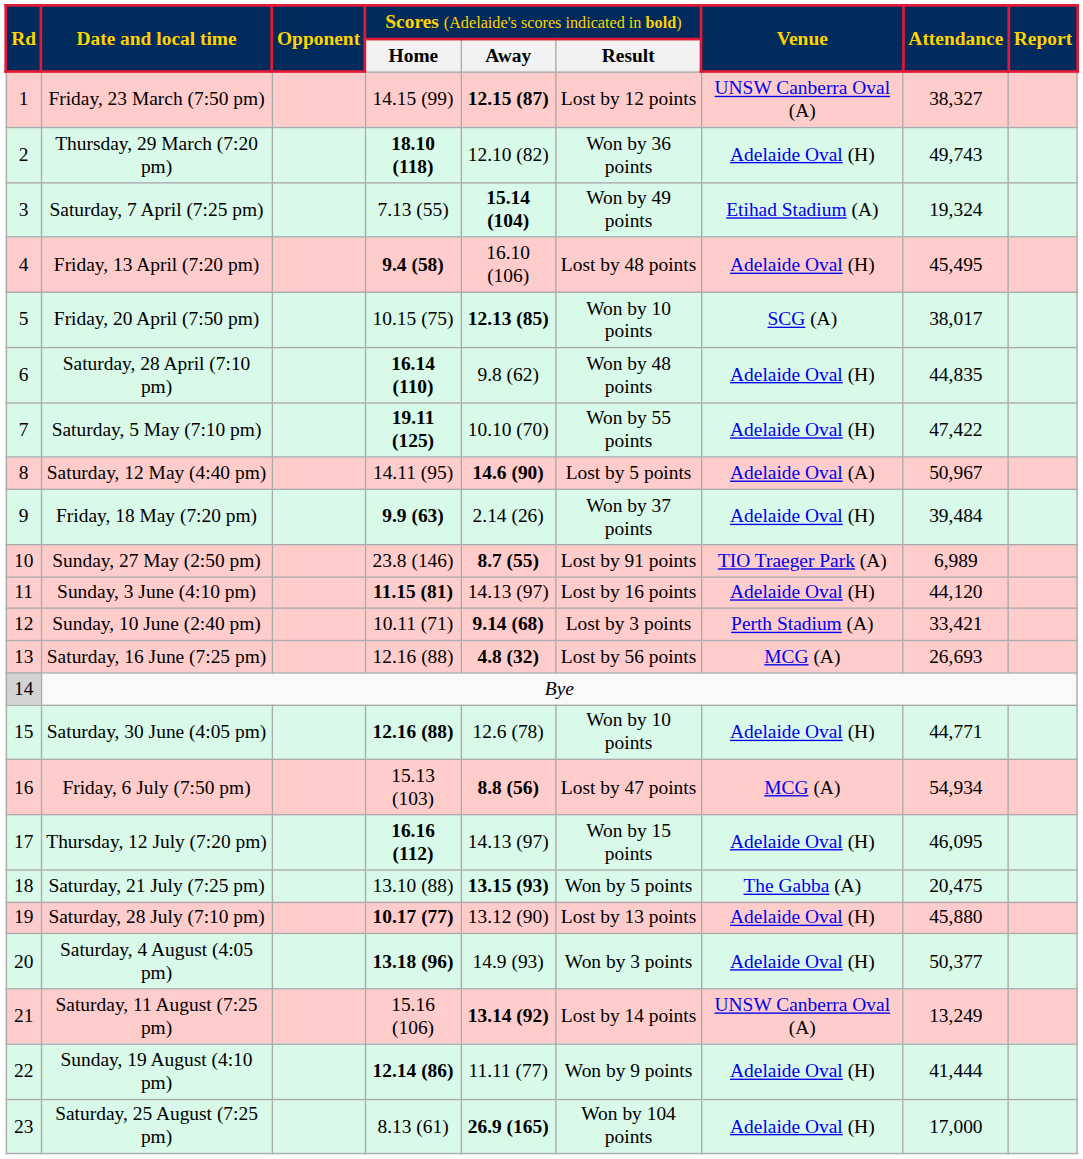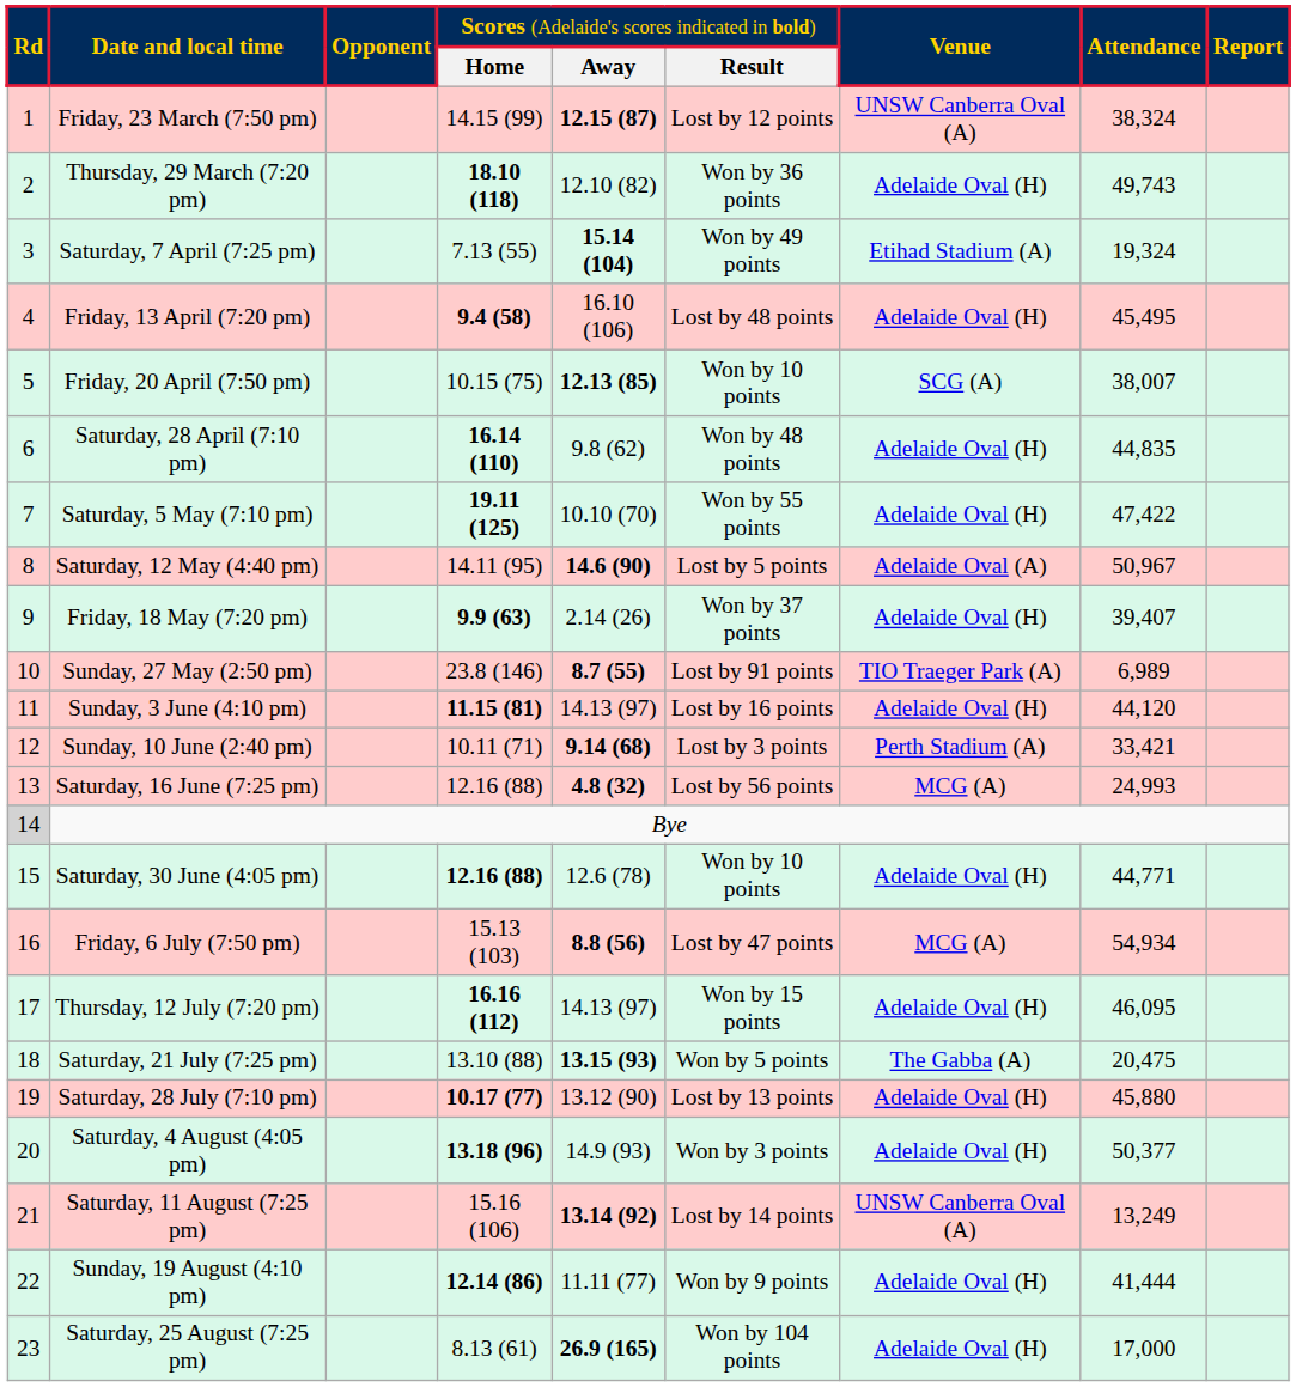 <table class="wikitable" style="font-size:90%; text-align:center; width: 90%; margin-left: auto; margin-right: auto;">
 <tr style="background:#002B5C; color: #FFD200;">
 <td rowspan=2 style="border: solid #E21937 2px;"><strong>Rd</strong></td>
 <td rowspan=2 style="border: solid #E21937 2px;"><strong>Date and local time</strong></td>
 <td rowspan=2 style="border: solid #E21937 2px;"><strong>Opponent</strong></td>
 <td colspan=3 style="border: solid #E21937 2px;"><strong>Scores</strong> <small>(Adelaide's scores indicated in <strong>bold</strong>)</small></td>
 <td rowspan=2 style="border: solid #E21937 2px;"><strong>Venue</strong></td>
 <td rowspan=2 style="border: solid #E21937 2px;"><strong>Attendance</strong></td>
 <td rowspan=2 style="border: solid #E21937 2px;"><strong>Report</strong></td>
 </tr>
 <tr>
 <th>Home</th>
 <th>Away</th>
 <th>Result</th>
 </tr>
 <tr style="background:#fcc">
 <td>1</td>
 <td>Friday, 23 March (7:50 pm)</td>
 <td></td>
 <td>14.15 (99)</td>
 <td><strong>12.15 (87)</strong></td>
 <td>Lost by 12 points</td>
 <td><a href='#'>UNSW Canberra Oval</a> (A)</td>
-<td>38,327</td>
+<td>38,324</td>
 <td></td>
 </tr>
 <tr style="background:#d9f9e9">
 <td>2</td>
 <td>Thursday, 29 March (7:20 pm)</td>
 <td></td>
 <td><strong>18.10 (118)</strong></td>
 <td>12.10 (82)</td>
 <td>Won by 36 points</td>
 <td><a href='#'>Adelaide Oval</a> (H)</td>
 <td>49,743</td>
 <td></td>
 </tr>
 <tr style="background:#d9f9e9">
 <td>3</td>
 <td>Saturday, 7 April (7:25 pm)</td>
 <td></td>
 <td>7.13 (55)</td>
 <td><strong>15.14 (104)</strong></td>
 <td>Won by 49 points</td>
 <td><a href='#'>Etihad Stadium</a> (A)</td>
 <td>19,324</td>
 <td></td>
 </tr>
 <tr style="background:#fcc">
 <td>4</td>
 <td>Friday, 13 April (7:20 pm)</td>
 <td></td>
 <td><strong>9.4 (58)</strong></td>
 <td>16.10 (106)</td>
 <td>Lost by 48 points</td>
 <td><a href='#'>Adelaide Oval</a> (H)</td>
 <td>45,495</td>
 <td></td>
 </tr>
 <tr style="background: #d9f9e9">
 <td>5</td>
 <td>Friday, 20 April (7:50 pm)</td>
 <td></td>
 <td>10.15 (75)</td>
 <td><strong>12.13 (85)</strong></td>
 <td>Won by 10 points</td>
 <td><a href='#'>SCG</a> (A)</td>
-<td>38,017</td>
+<td>38,007</td>
 <td></td>
 </tr>
 <tr style="background: #d9f9e9">
 <td>6</td>
 <td>Saturday, 28 April (7:10 pm)</td>
 <td></td>
 <td><strong>16.14 (110)</strong></td>
 <td>9.8 (62)</td>
 <td>Won by 48 points</td>
 <td><a href='#'>Adelaide Oval</a> (H)</td>
 <td>44,835</td>
 <td></td>
 </tr>
 <tr style="background: #d9f9e9">
 <td>7</td>
 <td>Saturday, 5 May (7:10 pm)</td>
 <td></td>
 <td><strong>19.11 (125)</strong></td>
 <td>10.10 (70)</td>
 <td>Won by 55 points</td>
 <td><a href='#'>Adelaide Oval</a> (H)</td>
 <td>47,422</td>
 <td></td>
 </tr>
 <tr style="background:#fcc">
 <td>8</td>
 <td>Saturday, 12 May (4:40 pm)</td>
 <td></td>
 <td>14.11 (95)</td>
 <td><strong>14.6 (90)</strong></td>
 <td>Lost by 5 points</td>
 <td><a href='#'>Adelaide Oval</a> (A)</td>
 <td>50,967</td>
 <td></td>
 </tr>
 <tr style="background:#d9f9e9">
 <td>9</td>
 <td>Friday, 18 May (7:20 pm)</td>
 <td></td>
 <td><strong>9.9 (63)</strong></td>
 <td>2.14 (26)</td>
 <td>Won by 37 points</td>
 <td><a href='#'>Adelaide Oval</a> (H)</td>
-<td>39,484</td>
+<td>39,407</td>
 <td></td>
 </tr>
 <tr style="background:#fcc">
 <td>10</td>
 <td>Sunday, 27 May (2:50 pm)</td>
 <td></td>
 <td>23.8 (146)</td>
 <td><strong>8.7 (55)</strong></td>
 <td>Lost by 91 points</td>
 <td><a href='#'>TIO Traeger Park</a> (A)</td>
 <td>6,989</td>
 <td></td>
 </tr>
 <tr style="background:#fcc">
 <td>11</td>
 <td>Sunday, 3 June (4:10 pm)</td>
 <td></td>
 <td><strong>11.15 (81)</strong></td>
 <td>14.13 (97)</td>
 <td>Lost by 16 points</td>
 <td><a href='#'>Adelaide Oval</a> (H)</td>
 <td>44,120</td>
 <td></td>
 </tr>
 <tr style="background:#fcc">
 <td>12</td>
 <td>Sunday, 10 June (2:40 pm)</td>
 <td></td>
 <td>10.11 (71)</td>
 <td><strong>9.14 (68)</strong></td>
 <td>Lost by 3 points</td>
 <td><a href='#'>Perth Stadium</a> (A)</td>
 <td>33,421</td>
 <td></td>
 </tr>
 <tr style="background:#fcc">
 <td>13</td>
 <td>Saturday, 16 June (7:25 pm)</td>
 <td></td>
 <td>12.16 (88)</td>
 <td><strong>4.8 (32)</strong></td>
 <td>Lost by 56 points</td>
 <td><a href='#'>MCG</a> (A)</td>
-<td>26,693</td>
+<td>24,993</td>
 <td></td>
 </tr>
 <tr>
 <td style="background: lightgrey;">14</td>
 <td colspan=8><em>Bye</em></td>
 </tr>
 <tr style="background:#d9f9e9">
 <td>15</td>
 <td>Saturday, 30 June (4:05 pm)</td>
 <td></td>
 <td><strong>12.16 (88)</strong></td>
 <td>12.6 (78)</td>
 <td>Won by 10 points</td>
 <td><a href='#'>Adelaide Oval</a> (H)</td>
 <td>44,771</td>
 <td></td>
 </tr>
 <tr style="background:#fcc">
 <td>16</td>
 <td>Friday, 6 July (7:50 pm)</td>
 <td></td>
 <td>15.13 (103)</td>
 <td><strong>8.8 (56)</strong></td>
 <td>Lost by 47 points</td>
 <td><a href='#'>MCG</a> (A)</td>
 <td>54,934</td>
 <td></td>
 </tr>
 <tr style="background:#d9f9e9">
 <td>17</td>
 <td>Thursday, 12 July (7:20 pm)</td>
 <td></td>
 <td><strong>16.16 (112)</strong></td>
 <td>14.13 (97)</td>
 <td>Won by 15 points</td>
 <td><a href='#'>Adelaide Oval</a> (H)</td>
 <td>46,095</td>
 <td></td>
 </tr>
 <tr style="background:#d9f9e9">
 <td>18</td>
 <td>Saturday, 21 July (7:25 pm)</td>
 <td></td>
 <td>13.10 (88)</td>
 <td><strong>13.15 (93)</strong></td>
 <td>Won by 5 points</td>
 <td><a href='#'>The Gabba</a> (A)</td>
 <td>20,475</td>
 <td></td>
 </tr>
 <tr style="background:#fcc">
 <td>19</td>
 <td>Saturday, 28 July (7:10 pm)</td>
 <td></td>
 <td><strong>10.17 (77)</strong></td>
 <td>13.12 (90)</td>
 <td>Lost by 13 points</td>
 <td><a href='#'>Adelaide Oval</a> (H)</td>
 <td>45,880</td>
 <td></td>
 </tr>
 <tr style="background:#d9f9e9">
 <td>20</td>
 <td>Saturday, 4 August (4:05 pm)</td>
 <td></td>
 <td><strong>13.18 (96)</strong></td>
 <td>14.9 (93)</td>
 <td>Won by 3 points</td>
 <td><a href='#'>Adelaide Oval</a> (H)</td>
 <td>50,377</td>
 <td></td>
 </tr>
 <tr style="background:#fcc">
 <td>21</td>
 <td>Saturday, 11 August (7:25 pm)</td>
 <td></td>
 <td>15.16 (106)</td>
 <td><strong>13.14 (92)</strong></td>
 <td>Lost by 14 points</td>
 <td><a href='#'>UNSW Canberra Oval</a> (A)</td>
 <td>13,249</td>
 <td></td>
 </tr>
 <tr style="background:#d9f9e9">
 <td>22</td>
 <td>Sunday, 19 August (4:10 pm)</td>
 <td></td>
 <td><strong>12.14 (86)</strong></td>
 <td>11.11 (77)</td>
 <td>Won by 9 points</td>
 <td><a href='#'>Adelaide Oval</a> (H)</td>
 <td>41,444</td>
 <td></td>
 </tr>
 <tr style="background:#d9f9e9">
 <td>23</td>
 <td>Saturday, 25 August (7:25 pm)</td>
 <td></td>
 <td>8.13 (61)</td>
 <td><strong>26.9 (165)</strong></td>
 <td>Won by 104 points</td>
 <td><a href='#'>Adelaide Oval</a> (H)</td>
 <td>17,000</td>
 <td></td>
 </tr>
 </table>
